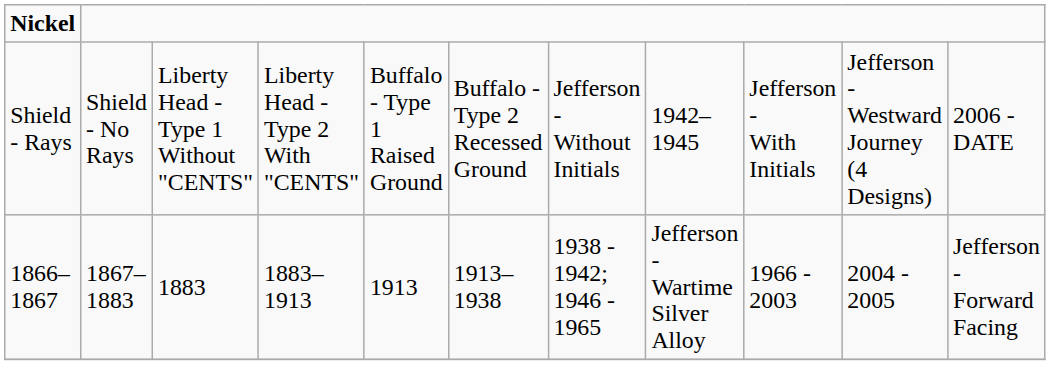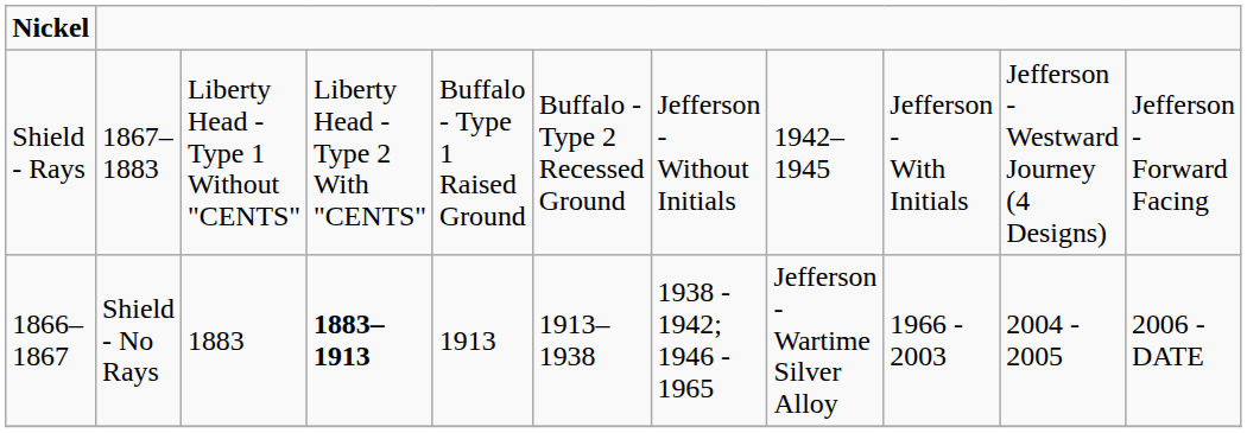 <table class="wikitable">
 <tr>
 <td><strong>Nickel</strong></td>
 </tr>
 <tr>
 <td>Shield - Rays</td>
-<td>Shield - No Rays</td>
+<td>1867–1883</td>
 <td>Liberty Head - Type 1<br>Without "CENTS"</td>
 <td>Liberty Head - Type 2<br>With "CENTS"</td>
 <td>Buffalo - Type 1<br>Raised Ground</td>
 <td>Buffalo - Type 2<br>Recessed Ground</td>
 <td>Jefferson -<br>Without Initials</td>
 <td>1942–1945</td>
 <td>Jefferson -<br>With Initials</td>
 <td>Jefferson -<br>Westward Journey<br>(4 Designs)</td>
-<td>2006 - DATE</td>
+<td>Jefferson -<br>Forward Facing</td>
 </tr>
 <tr>
 <td>1866–1867</td>
-<td>1867–1883</td>
+<td>Shield - No Rays</td>
 <td>1883</td>
-<td>1883–1913</td>
+<td><strong>1883–1913</strong></td>
 <td>1913</td>
 <td>1913–1938</td>
 <td>1938 - 1942; 1946 - 1965</td>
 <td>Jefferson -<br>Wartime Silver Alloy</td>
 <td>1966 - 2003</td>
 <td>2004 - 2005</td>
-<td>Jefferson -<br>Forward Facing</td>
+<td>2006 - DATE</td>
 </tr>
 <tr>
 </tr>
 </table>
